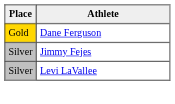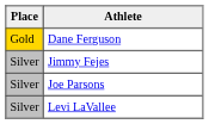 <table border=1 cellpadding=5 cellspacing=0>
 <tr>
 <th style="background:#efefef;" width="20">Place</th>
 <th style="background:#efefef;" width="200">Athlete</th>
 </tr>
 <tr align=left>
 <td style="background:gold;">Gold</td>
 <td><a href='#'>Dane Ferguson</a></td>
 </tr>
 <tr align=left>
 <td style="background:silver;">Silver</td>
 <td><a href='#'>Jimmy Fejes</a></td>
 </tr>
 <tr align=left>
 <td style="background:silver;">Silver</td>
+<td><a href='#'>Joe Parsons</a></td>
+</tr>
+<tr align=left>
+<td style="background:silver;">Silver</td>
 <td><a href='#'>Levi LaVallee</a></td>
 </tr>
 </table>
